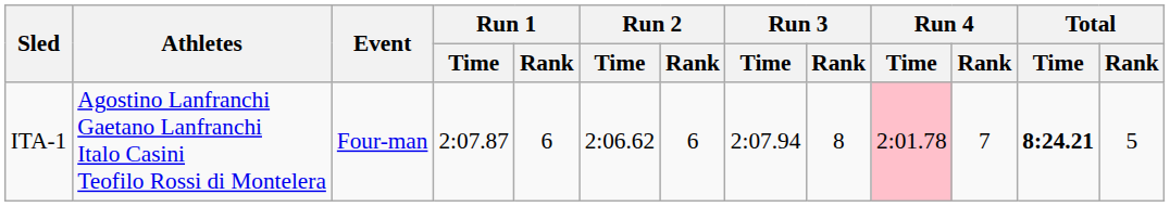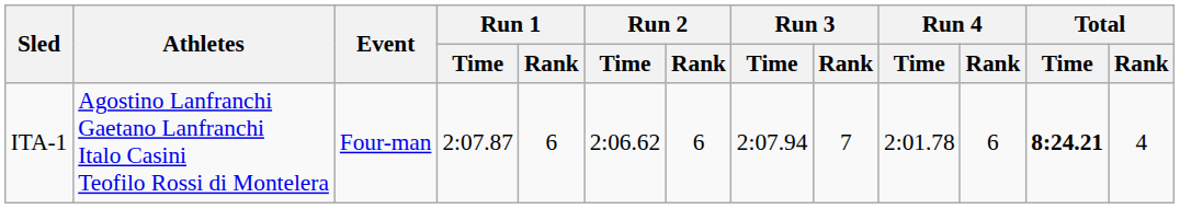 <table class="wikitable" border="1" style="font-size:90%">
 <tr>
 <th rowspan="2">Sled</th>
 <th rowspan="2">Athletes</th>
 <th rowspan="2">Event</th>
 <th colspan="2">Run 1</th>
 <th colspan="2">Run 2</th>
 <th colspan="2">Run 3</th>
 <th colspan="2">Run 4</th>
 <th colspan="2">Total</th>
 </tr>
 <tr>
 <th>Time</th>
 <th>Rank</th>
 <th>Time</th>
 <th>Rank</th>
 <th>Time</th>
 <th>Rank</th>
 <th>Time</th>
 <th>Rank</th>
 <th>Time</th>
 <th>Rank</th>
 </tr>
 <tr>
 <td align="center">ITA-1</td>
 <td><a href='#'>Agostino Lanfranchi</a><br><a href='#'>Gaetano Lanfranchi</a><br><a href='#'>Italo Casini</a><br><a href='#'>Teofilo Rossi di Montelera</a></td>
 <td><a href='#'>Four-man</a></td>
 <td align="center">2:07.87</td>
 <td align="center">6</td>
 <td align="center">2:06.62</td>
 <td align="center">6</td>
 <td align="center">2:07.94</td>
-<td align="center">8</td>
-<td align="center" style="background: pink;">2:01.78</td>
 <td align="center">7</td>
+<td align="center">2:01.78</td>
+<td align="center">6</td>
 <td align="center"><strong>8:24.21</strong></td>
-<td align="center">5</td>
+<td align="center">4</td>
 </tr>
 </table>
